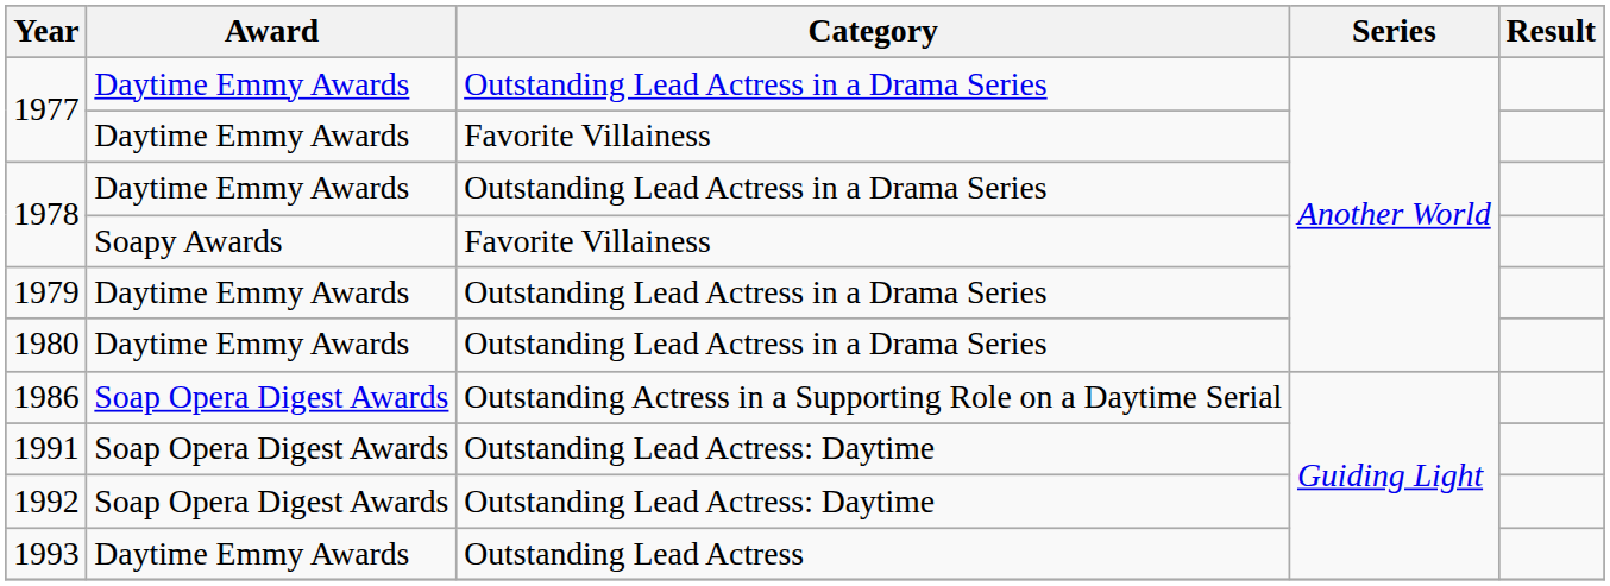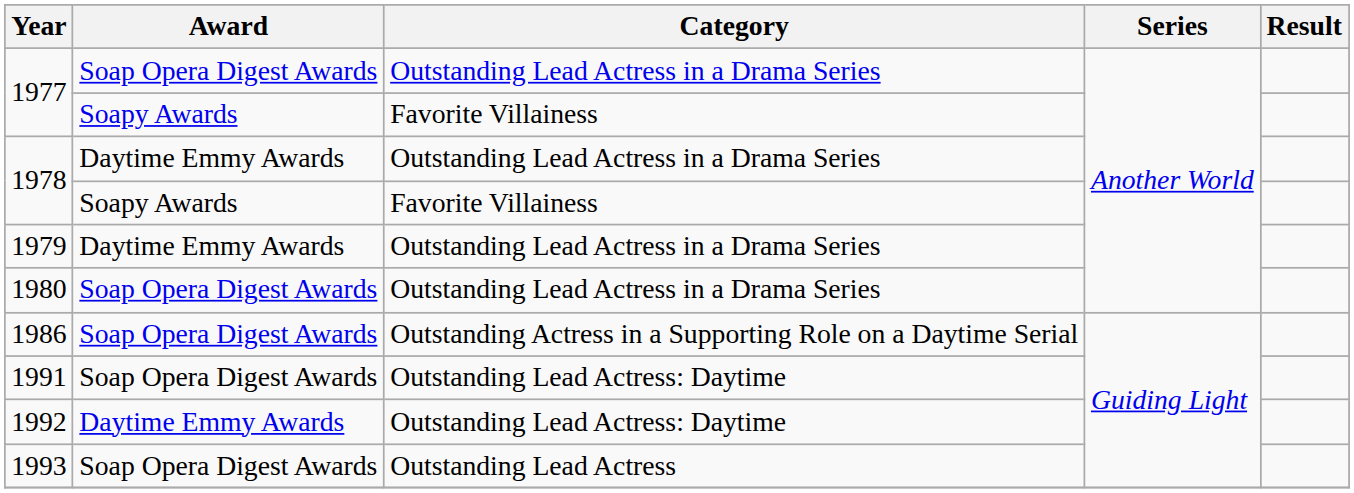 <table class="wikitable sortable">
 <tr>
 <th>Year</th>
 <th>Award</th>
 <th>Category</th>
 <th>Series</th>
 <th>Result</th>
 </tr>
 <tr>
 <td rowspan=2>1977</td>
-<td><a href='#'>Daytime Emmy Awards</a></td>
+<td><a href='#'>Soap Opera Digest Awards</a></td>
 <td><a href='#'>Outstanding Lead Actress in a Drama Series</a></td>
 <td rowspan=6><em><a href='#'>Another World</a></em></td>
 <td></td>
 </tr>
 <tr>
-<td>Daytime Emmy Awards</td>
+<td><a href='#'>Soapy Awards</a></td>
 <td>Favorite Villainess</td>
 <td></td>
 </tr>
 <tr>
 <td rowspan=2>1978</td>
 <td>Daytime Emmy Awards</td>
 <td>Outstanding Lead Actress in a Drama Series</td>
 <td></td>
 </tr>
 <tr>
 <td>Soapy Awards</td>
 <td>Favorite Villainess</td>
 <td></td>
 </tr>
 <tr>
 <td>1979</td>
 <td>Daytime Emmy Awards</td>
 <td>Outstanding Lead Actress in a Drama Series</td>
 <td></td>
 </tr>
 <tr>
 <td>1980</td>
-<td>Daytime Emmy Awards</td>
+<td><a href='#'>Soap Opera Digest Awards</a></td>
 <td>Outstanding Lead Actress in a Drama Series</td>
 <td></td>
 </tr>
 <tr>
 <td>1986</td>
 <td><a href='#'>Soap Opera Digest Awards</a></td>
 <td>Outstanding Actress in a Supporting Role on a Daytime Serial</td>
 <td rowspan=4><em><a href='#'>Guiding Light</a></em></td>
 <td></td>
 </tr>
 <tr>
 <td>1991</td>
 <td>Soap Opera Digest Awards</td>
 <td>Outstanding Lead Actress: Daytime</td>
 <td></td>
 </tr>
 <tr>
 <td>1992</td>
-<td>Soap Opera Digest Awards</td>
+<td><a href='#'>Daytime Emmy Awards</a></td>
 <td>Outstanding Lead Actress: Daytime</td>
 <td></td>
 </tr>
 <tr>
 <td>1993</td>
-<td>Daytime Emmy Awards</td>
+<td>Soap Opera Digest Awards</td>
 <td>Outstanding Lead Actress</td>
 <td></td>
 </tr>
 <tr>
 </tr>
 </table>
